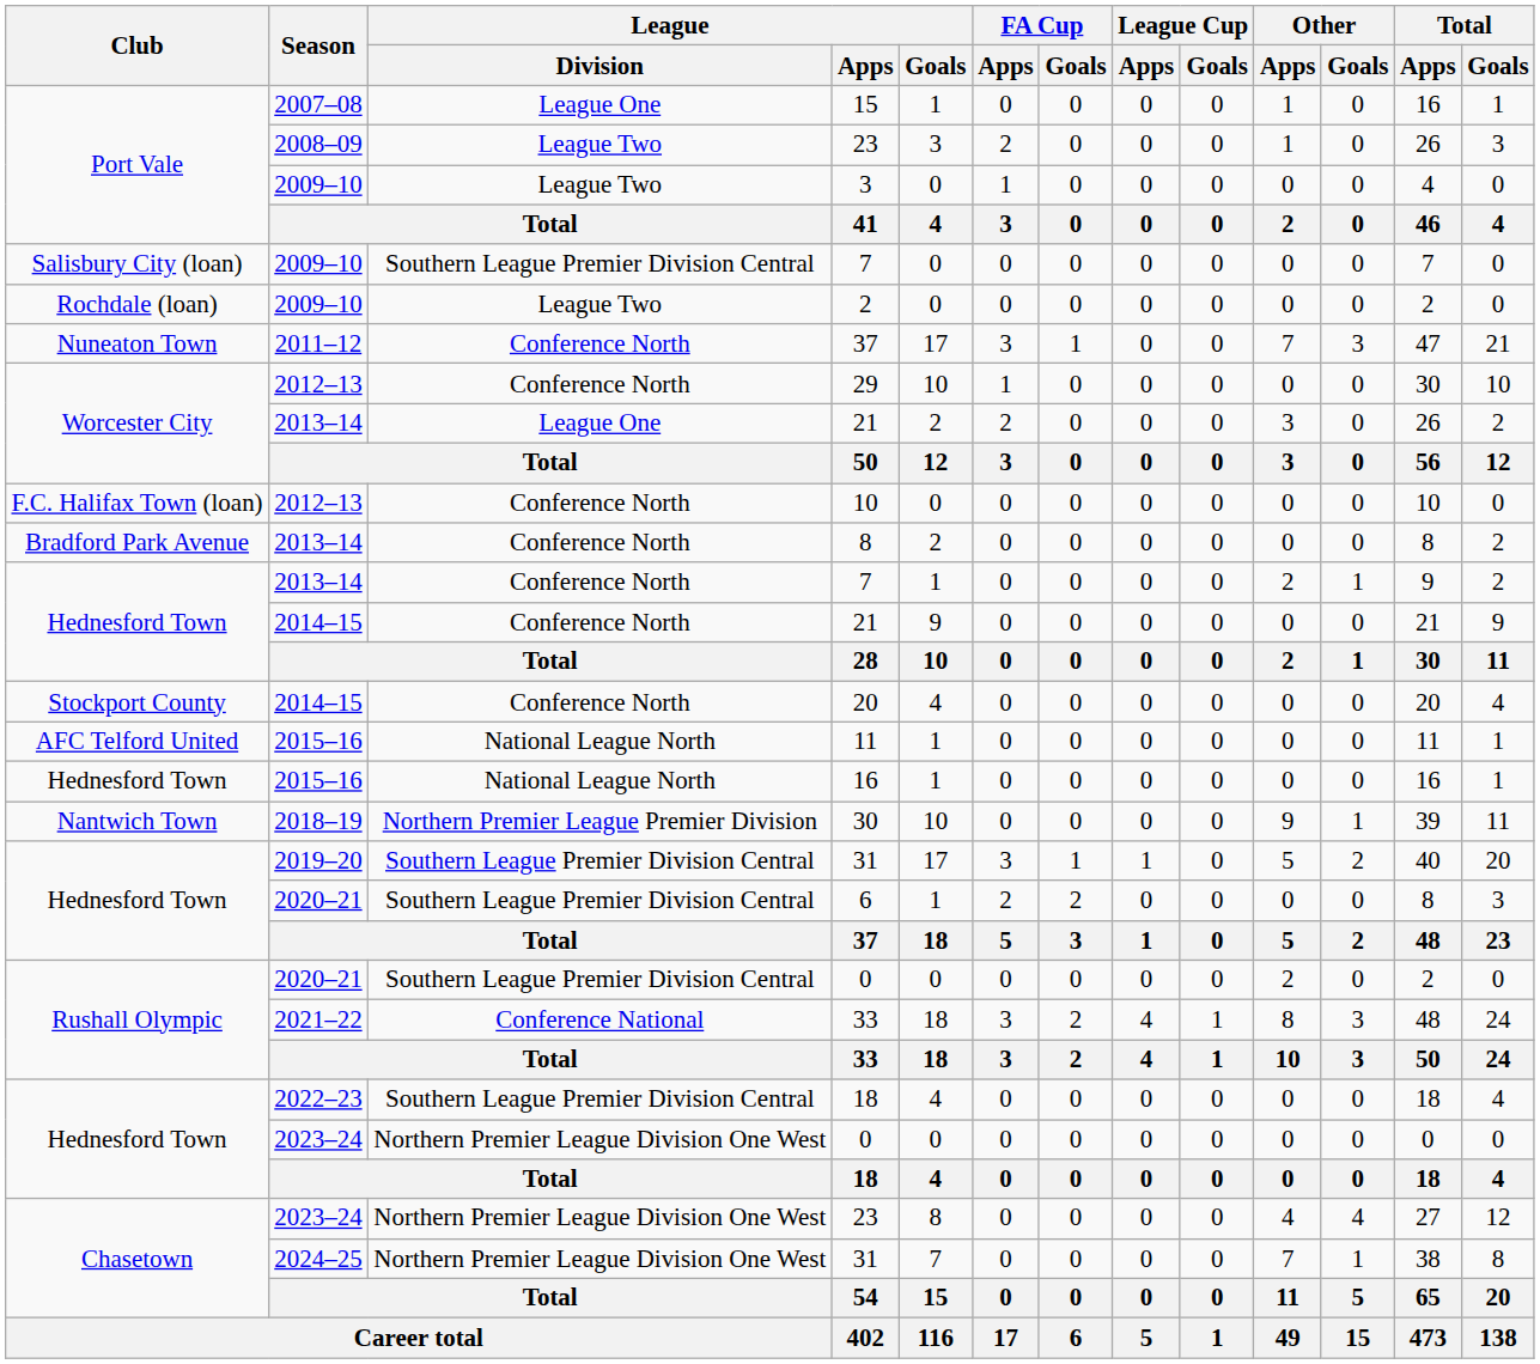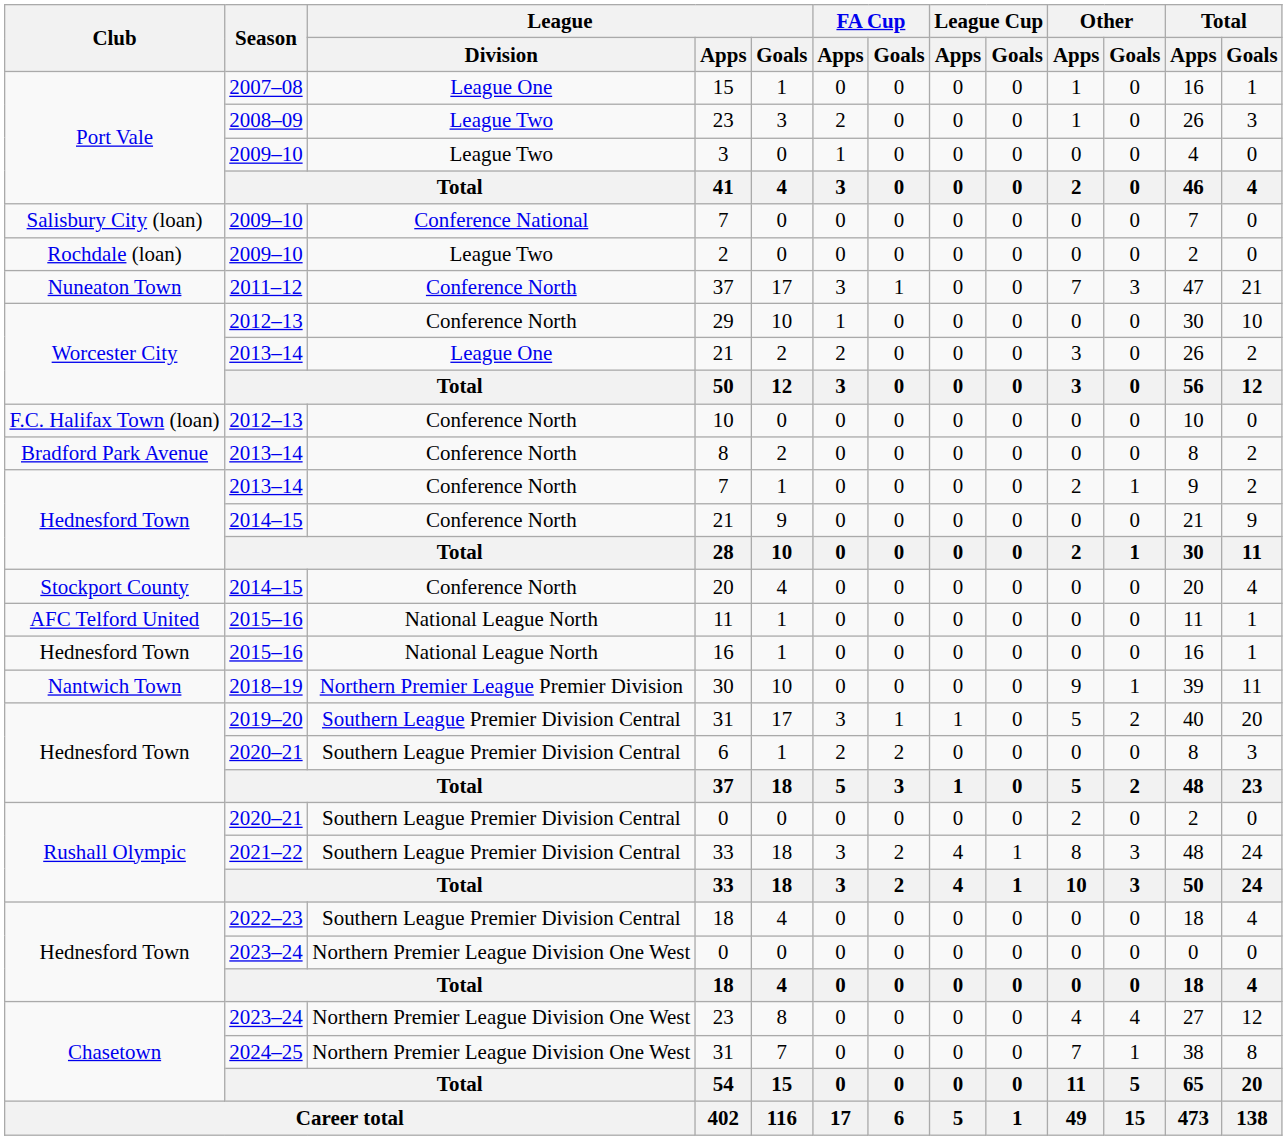 <table class="wikitable" style="text-align:center">
 <tr>
 <th rowspan="2">Club</th>
 <th rowspan="2">Season</th>
 <th colspan="3">League</th>
 <th colspan="2"><a href='#'>FA Cup</a></th>
 <th colspan="2">League Cup</th>
 <th colspan="2">Other</th>
 <th colspan="2">Total</th>
 </tr>
 <tr>
 <th>Division</th>
 <th>Apps</th>
 <th>Goals</th>
 <th>Apps</th>
 <th>Goals</th>
 <th>Apps</th>
 <th>Goals</th>
 <th>Apps</th>
 <th>Goals</th>
 <th>Apps</th>
 <th>Goals</th>
 </tr>
 <tr>
 <td rowspan="4"><a href='#'>Port Vale</a></td>
 <td><a href='#'>2007–08</a></td>
 <td><a href='#'>League One</a></td>
 <td>15</td>
 <td>1</td>
 <td>0</td>
 <td>0</td>
 <td>0</td>
 <td>0</td>
 <td>1</td>
 <td>0</td>
 <td>16</td>
 <td>1</td>
 </tr>
 <tr>
 <td><a href='#'>2008–09</a></td>
 <td><a href='#'>League Two</a></td>
 <td>23</td>
 <td>3</td>
 <td>2</td>
 <td>0</td>
 <td>0</td>
 <td>0</td>
 <td>1</td>
 <td>0</td>
 <td>26</td>
 <td>3</td>
 </tr>
 <tr>
 <td><a href='#'>2009–10</a></td>
 <td>League Two</td>
 <td>3</td>
 <td>0</td>
 <td>1</td>
 <td>0</td>
 <td>0</td>
 <td>0</td>
 <td>0</td>
 <td>0</td>
 <td>4</td>
 <td>0</td>
 </tr>
 <tr>
 <th colspan="2">Total</th>
 <th>41</th>
 <th>4</th>
 <th>3</th>
 <th>0</th>
 <th>0</th>
 <th>0</th>
 <th>2</th>
 <th>0</th>
 <th>46</th>
 <th>4</th>
 </tr>
 <tr>
 <td><a href='#'>Salisbury City</a> (loan)</td>
 <td><a href='#'>2009–10</a></td>
-<td>Southern League Premier Division Central</td>
+<td><a href='#'>Conference National</a></td>
 <td>7</td>
 <td>0</td>
 <td>0</td>
 <td>0</td>
 <td>0</td>
 <td>0</td>
 <td>0</td>
 <td>0</td>
 <td>7</td>
 <td>0</td>
 </tr>
 <tr>
 <td><a href='#'>Rochdale</a> (loan)</td>
 <td><a href='#'>2009–10</a></td>
 <td>League Two</td>
 <td>2</td>
 <td>0</td>
 <td>0</td>
 <td>0</td>
 <td>0</td>
 <td>0</td>
 <td>0</td>
 <td>0</td>
 <td>2</td>
 <td>0</td>
 </tr>
 <tr>
 <td><a href='#'>Nuneaton Town</a></td>
 <td><a href='#'>2011–12</a></td>
 <td><a href='#'>Conference North</a></td>
 <td>37</td>
 <td>17</td>
 <td>3</td>
 <td>1</td>
 <td>0</td>
 <td>0</td>
 <td>7</td>
 <td>3</td>
 <td>47</td>
 <td>21</td>
 </tr>
 <tr>
 <td rowspan="3"><a href='#'>Worcester City</a></td>
 <td><a href='#'>2012–13</a></td>
 <td>Conference North</td>
 <td>29</td>
 <td>10</td>
 <td>1</td>
 <td>0</td>
 <td>0</td>
 <td>0</td>
 <td>0</td>
 <td>0</td>
 <td>30</td>
 <td>10</td>
 </tr>
 <tr>
 <td><a href='#'>2013–14</a></td>
 <td><a href='#'>League One</a></td>
 <td>21</td>
 <td>2</td>
 <td>2</td>
 <td>0</td>
 <td>0</td>
 <td>0</td>
 <td>3</td>
 <td>0</td>
 <td>26</td>
 <td>2</td>
 </tr>
 <tr>
 <th colspan="2">Total</th>
 <th>50</th>
 <th>12</th>
 <th>3</th>
 <th>0</th>
 <th>0</th>
 <th>0</th>
 <th>3</th>
 <th>0</th>
 <th>56</th>
 <th>12</th>
 </tr>
 <tr>
 <td><a href='#'>F.C. Halifax Town</a> (loan)</td>
 <td><a href='#'>2012–13</a></td>
 <td>Conference North</td>
 <td>10</td>
 <td>0</td>
 <td>0</td>
 <td>0</td>
 <td>0</td>
 <td>0</td>
 <td>0</td>
 <td>0</td>
 <td>10</td>
 <td>0</td>
 </tr>
 <tr>
 <td><a href='#'>Bradford Park Avenue</a></td>
 <td><a href='#'>2013–14</a></td>
 <td>Conference North</td>
 <td>8</td>
 <td>2</td>
 <td>0</td>
 <td>0</td>
 <td>0</td>
 <td>0</td>
 <td>0</td>
 <td>0</td>
 <td>8</td>
 <td>2</td>
 </tr>
 <tr>
 <td rowspan="3"><a href='#'>Hednesford Town</a></td>
 <td><a href='#'>2013–14</a></td>
 <td>Conference North</td>
 <td>7</td>
 <td>1</td>
 <td>0</td>
 <td>0</td>
 <td>0</td>
 <td>0</td>
 <td>2</td>
 <td>1</td>
 <td>9</td>
 <td>2</td>
 </tr>
 <tr>
 <td><a href='#'>2014–15</a></td>
 <td>Conference North</td>
 <td>21</td>
 <td>9</td>
 <td>0</td>
 <td>0</td>
 <td>0</td>
 <td>0</td>
 <td>0</td>
 <td>0</td>
 <td>21</td>
 <td>9</td>
 </tr>
 <tr>
 <th colspan="2">Total</th>
 <th>28</th>
 <th>10</th>
 <th>0</th>
 <th>0</th>
 <th>0</th>
 <th>0</th>
 <th>2</th>
 <th>1</th>
 <th>30</th>
 <th>11</th>
 </tr>
 <tr>
 <td><a href='#'>Stockport County</a></td>
 <td><a href='#'>2014–15</a></td>
 <td>Conference North</td>
 <td>20</td>
 <td>4</td>
 <td>0</td>
 <td>0</td>
 <td>0</td>
 <td>0</td>
 <td>0</td>
 <td>0</td>
 <td>20</td>
 <td>4</td>
 </tr>
 <tr>
 <td><a href='#'>AFC Telford United</a></td>
 <td><a href='#'>2015–16</a></td>
 <td>National League North</td>
 <td>11</td>
 <td>1</td>
 <td>0</td>
 <td>0</td>
 <td>0</td>
 <td>0</td>
 <td>0</td>
 <td>0</td>
 <td>11</td>
 <td>1</td>
 </tr>
 <tr>
 <td>Hednesford Town</td>
 <td><a href='#'>2015–16</a></td>
 <td>National League North</td>
 <td>16</td>
 <td>1</td>
 <td>0</td>
 <td>0</td>
 <td>0</td>
 <td>0</td>
 <td>0</td>
 <td>0</td>
 <td>16</td>
 <td>1</td>
 </tr>
 <tr>
 <td><a href='#'>Nantwich Town</a></td>
 <td><a href='#'>2018–19</a></td>
 <td><a href='#'>Northern Premier League</a> Premier Division</td>
 <td>30</td>
 <td>10</td>
 <td>0</td>
 <td>0</td>
 <td>0</td>
 <td>0</td>
 <td>9</td>
 <td>1</td>
 <td>39</td>
 <td>11</td>
 </tr>
 <tr>
 <td rowspan="3">Hednesford Town</td>
 <td><a href='#'>2019–20</a></td>
 <td><a href='#'>Southern League</a> Premier Division Central</td>
 <td>31</td>
 <td>17</td>
 <td>3</td>
 <td>1</td>
 <td>1</td>
 <td>0</td>
 <td>5</td>
 <td>2</td>
 <td>40</td>
 <td>20</td>
 </tr>
 <tr>
 <td><a href='#'>2020–21</a></td>
 <td>Southern League Premier Division Central</td>
 <td>6</td>
 <td>1</td>
 <td>2</td>
 <td>2</td>
 <td>0</td>
 <td>0</td>
 <td>0</td>
 <td>0</td>
 <td>8</td>
 <td>3</td>
 </tr>
 <tr>
 <th colspan="2">Total</th>
 <th>37</th>
 <th>18</th>
 <th>5</th>
 <th>3</th>
 <th>1</th>
 <th>0</th>
 <th>5</th>
 <th>2</th>
 <th>48</th>
 <th>23</th>
 </tr>
 <tr>
 <td rowspan="3"><a href='#'>Rushall Olympic</a></td>
 <td><a href='#'>2020–21</a></td>
 <td>Southern League Premier Division Central</td>
 <td>0</td>
 <td>0</td>
 <td>0</td>
 <td>0</td>
 <td>0</td>
 <td>0</td>
 <td>2</td>
 <td>0</td>
 <td>2</td>
 <td>0</td>
 </tr>
 <tr>
 <td><a href='#'>2021–22</a></td>
-<td><a href='#'>Conference National</a></td>
+<td>Southern League Premier Division Central</td>
 <td>33</td>
 <td>18</td>
 <td>3</td>
 <td>2</td>
 <td>4</td>
 <td>1</td>
 <td>8</td>
 <td>3</td>
 <td>48</td>
 <td>24</td>
 </tr>
 <tr>
 <th colspan="2">Total</th>
 <th>33</th>
 <th>18</th>
 <th>3</th>
 <th>2</th>
 <th>4</th>
 <th>1</th>
 <th>10</th>
 <th>3</th>
 <th>50</th>
 <th>24</th>
 </tr>
 <tr>
 <td rowspan="3">Hednesford Town</td>
 <td><a href='#'>2022–23</a></td>
 <td>Southern League Premier Division Central</td>
 <td>18</td>
 <td>4</td>
 <td>0</td>
 <td>0</td>
 <td>0</td>
 <td>0</td>
 <td>0</td>
 <td>0</td>
 <td>18</td>
 <td>4</td>
 </tr>
 <tr>
 <td><a href='#'>2023–24</a></td>
 <td>Northern Premier League Division One West</td>
 <td>0</td>
 <td>0</td>
 <td>0</td>
 <td>0</td>
 <td>0</td>
 <td>0</td>
 <td>0</td>
 <td>0</td>
 <td>0</td>
 <td>0</td>
 </tr>
 <tr>
 <th colspan="2">Total</th>
 <th>18</th>
 <th>4</th>
 <th>0</th>
 <th>0</th>
 <th>0</th>
 <th>0</th>
 <th>0</th>
 <th>0</th>
 <th>18</th>
 <th>4</th>
 </tr>
 <tr>
 <td rowspan="3"><a href='#'>Chasetown</a></td>
 <td><a href='#'>2023–24</a></td>
 <td>Northern Premier League Division One West</td>
 <td>23</td>
 <td>8</td>
 <td>0</td>
 <td>0</td>
 <td>0</td>
 <td>0</td>
 <td>4</td>
 <td>4</td>
 <td>27</td>
 <td>12</td>
 </tr>
 <tr>
 <td><a href='#'>2024–25</a></td>
 <td>Northern Premier League Division One West</td>
 <td>31</td>
 <td>7</td>
 <td>0</td>
 <td>0</td>
 <td>0</td>
 <td>0</td>
 <td>7</td>
 <td>1</td>
 <td>38</td>
 <td>8</td>
 </tr>
 <tr>
 <th colspan="2">Total</th>
 <th>54</th>
 <th>15</th>
 <th>0</th>
 <th>0</th>
 <th>0</th>
 <th>0</th>
 <th>11</th>
 <th>5</th>
 <th>65</th>
 <th>20</th>
 </tr>
 <tr>
 <th colspan="3">Career total</th>
 <th>402</th>
 <th>116</th>
 <th>17</th>
 <th>6</th>
 <th>5</th>
 <th>1</th>
 <th>49</th>
 <th>15</th>
 <th>473</th>
 <th>138</th>
 </tr>
 </table>
